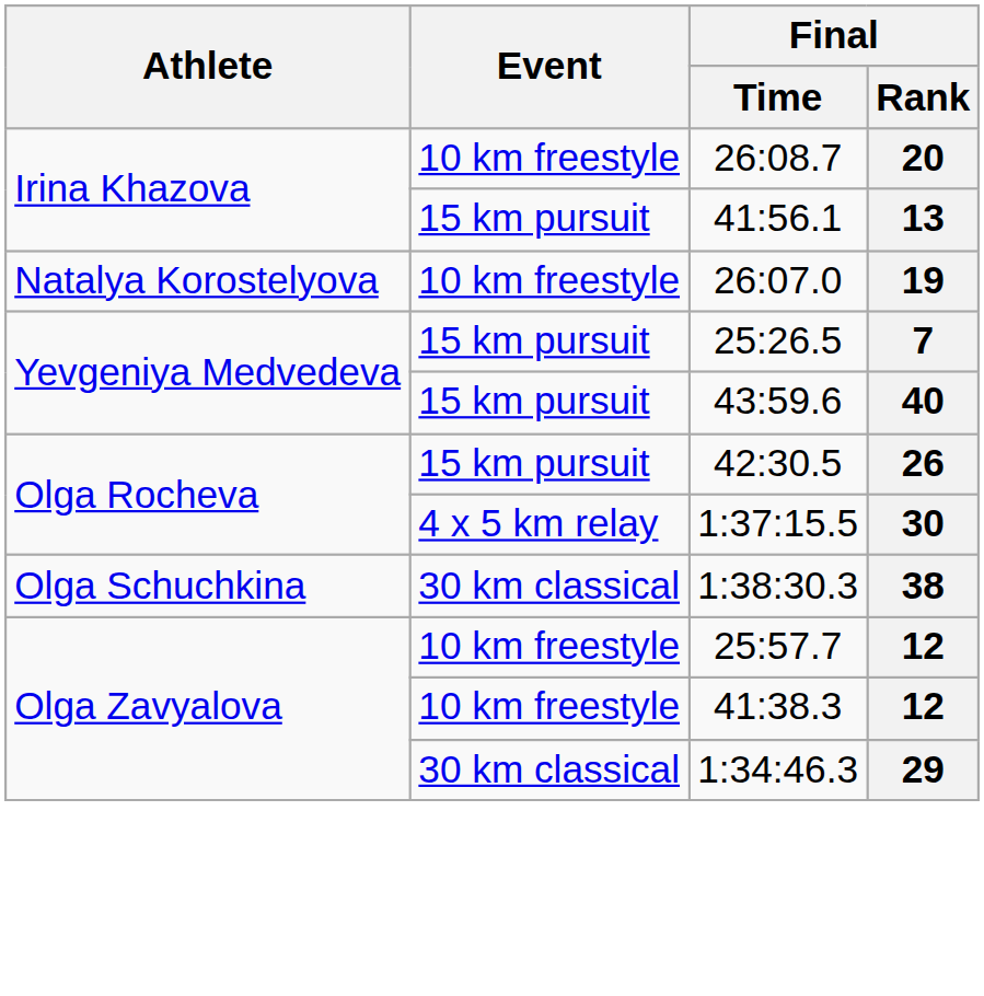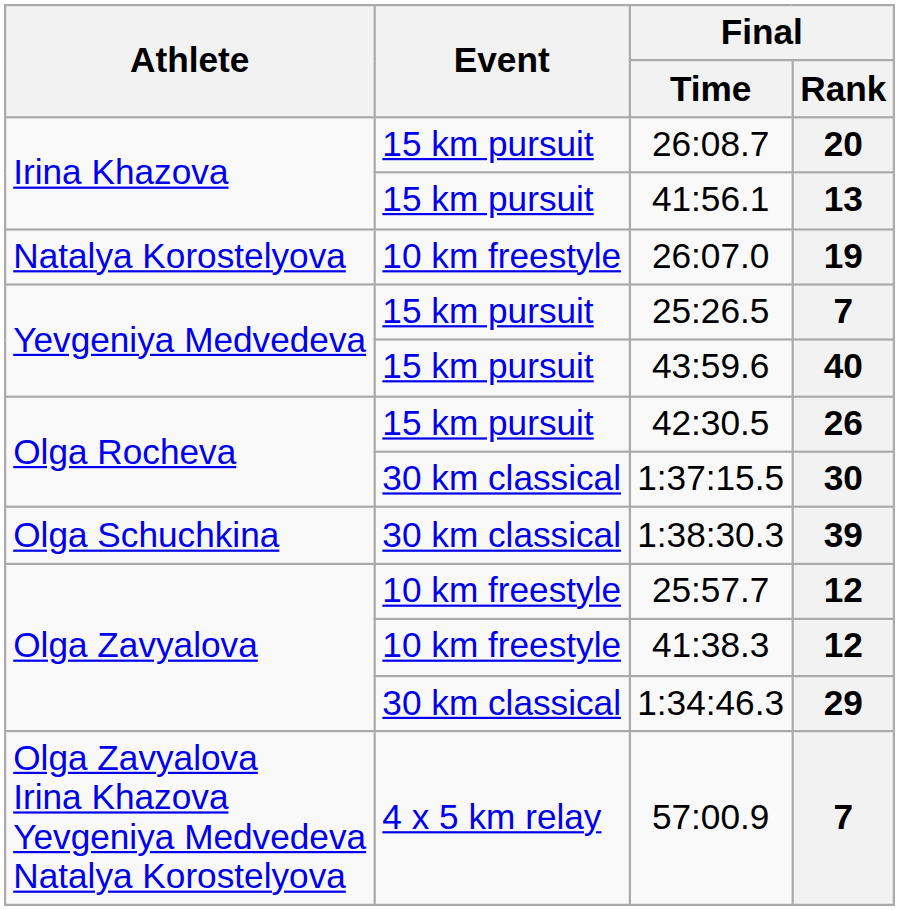 <table class="wikitable">
 <tr>
 <th rowspan="2">Athlete</th>
 <th rowspan="2">Event</th>
 <th colspan="2">Final</th>
 </tr>
 <tr>
 <th>Time</th>
 <th>Rank</th>
 </tr>
 <tr>
 <td rowspan=2><a href='#'>Irina Khazova</a></td>
-<td><a href='#'>10 km freestyle</a></td>
+<td><a href='#'>15 km pursuit</a></td>
 <td align="center">26:08.7</td>
 <th align="center">20</th>
 </tr>
 <tr>
 <td><a href='#'>15 km pursuit</a></td>
 <td align="center">41:56.1</td>
 <th align="center">13</th>
 </tr>
 <tr>
 <td><a href='#'>Natalya Korostelyova</a></td>
 <td><a href='#'>10 km freestyle</a></td>
 <td align="center">26:07.0</td>
 <th align="center">19</th>
 </tr>
 <tr>
 <td rowspan=2><a href='#'>Yevgeniya Medvedeva</a></td>
 <td><a href='#'>15 km pursuit</a></td>
 <td align="center">25:26.5</td>
 <th align="center">7</th>
 </tr>
 <tr>
 <td><a href='#'>15 km pursuit</a></td>
 <td align="center">43:59.6</td>
 <th align="center">40</th>
 </tr>
 <tr>
 <td rowspan=2><a href='#'>Olga Rocheva</a></td>
 <td><a href='#'>15 km pursuit</a></td>
 <td align="center">42:30.5</td>
 <th align="center">26</th>
 </tr>
 <tr>
-<td><a href='#'>4 x 5 km relay</a></td>
+<td><a href='#'>30 km classical</a></td>
 <td align="center">1:37:15.5</td>
 <th align="center">30</th>
 </tr>
 <tr>
 <td><a href='#'>Olga Schuchkina</a></td>
 <td><a href='#'>30 km classical</a></td>
 <td align="center">1:38:30.3</td>
-<th align="center">38</th>
+<th align="center">39</th>
 </tr>
 <tr>
 <td rowspan=3><a href='#'>Olga Zavyalova</a></td>
 <td><a href='#'>10 km freestyle</a></td>
 <td align="center">25:57.7</td>
 <th align="center">12</th>
 </tr>
 <tr>
 <td><a href='#'>10 km freestyle</a></td>
 <td align="center">41:38.3</td>
 <th align="center">12</th>
 </tr>
 <tr>
 <td><a href='#'>30 km classical</a></td>
 <td align="center">1:34:46.3</td>
 <th align="center">29</th>
 </tr>
+<tr>
+<td><a href='#'>Olga Zavyalova</a><br><a href='#'>Irina Khazova</a><br><a href='#'>Yevgeniya Medvedeva</a><br><a href='#'>Natalya Korostelyova</a></td>
+<td><a href='#'>4 x 5 km relay</a></td>
+<td align="center">57:00.9</td>
+<th align="center">7</th>
+</tr>
 </table>
